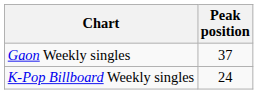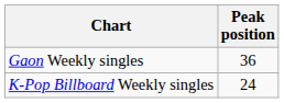 <table class="wikitable">
 <tr>
 <th>Chart</th>
 <th>Peak <br> position </th>
 </tr>
 <tr>
 <td><em><a href='#'>Gaon</a></em> Weekly singles </td>
-<td align=center>37</td>
+<td align=center>36</td>
 </tr>
 <tr>
 <td><em><a href='#'>K-Pop Billboard</a></em> Weekly singles </td>
 <td align=center>24</td>
 </tr>
 </table>
